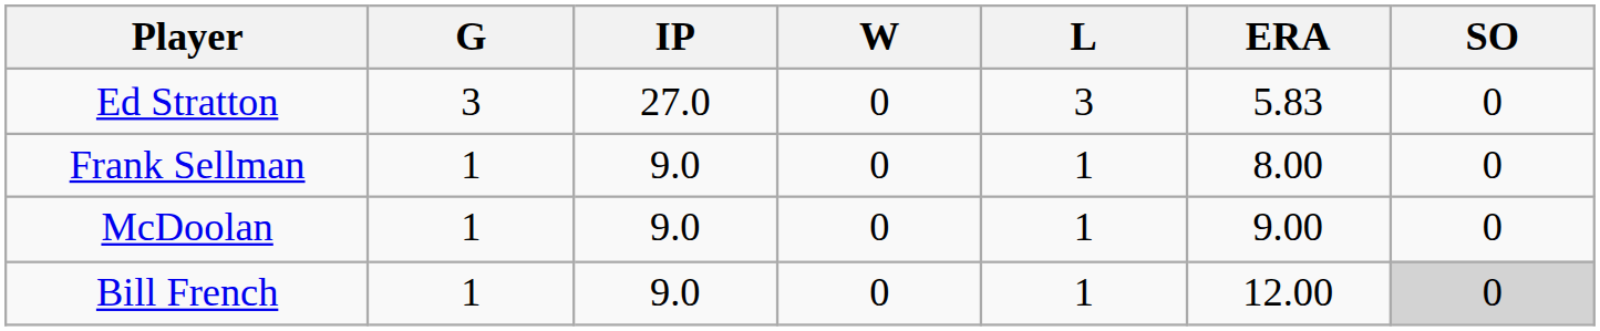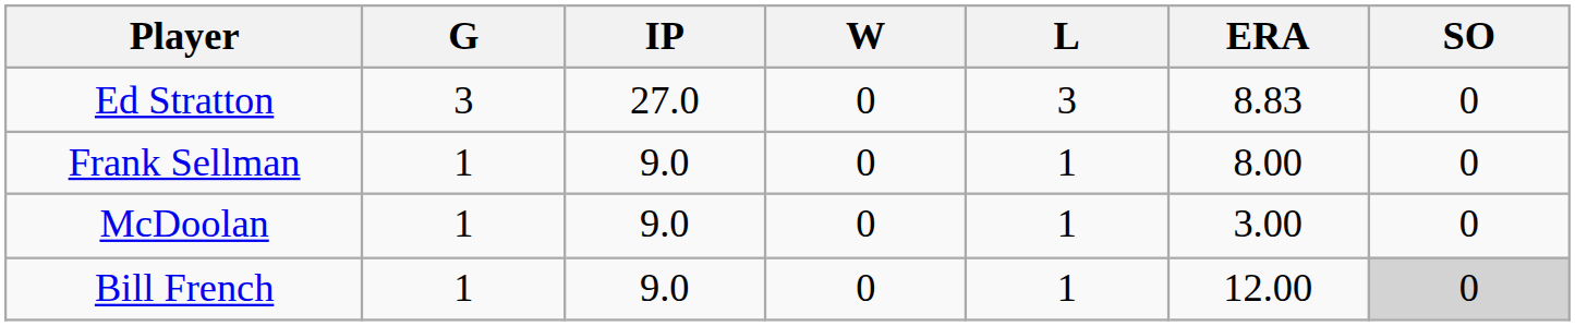 <table class="wikitable sortable">
 <tr>
 <th bgcolor="#DDDDFF" width="16%">Player</th>
 <th bgcolor="#DDDDFF" width="9%">G</th>
 <th bgcolor="#DDDDFF" width="9%">IP</th>
 <th bgcolor="#DDDDFF" width="9%">W</th>
 <th bgcolor="#DDDDFF" width="9%">L</th>
 <th bgcolor="#DDDDFF" width="9%">ERA</th>
 <th bgcolor="#DDDDFF" width="9%">SO</th>
 </tr>
 <tr align=center>
 <td><a href='#'>Ed Stratton</a></td>
 <td>3</td>
 <td>27.0</td>
 <td>0</td>
 <td>3</td>
-<td>5.83</td>
+<td>8.83</td>
 <td>0</td>
 </tr>
 <tr align=center>
 <td><a href='#'>Frank Sellman</a></td>
 <td>1</td>
 <td>9.0</td>
 <td>0</td>
 <td>1</td>
 <td>8.00</td>
 <td>0</td>
 </tr>
 <tr align=center>
 <td><a href='#'>McDoolan</a></td>
 <td>1</td>
 <td>9.0</td>
 <td>0</td>
 <td>1</td>
-<td>9.00</td>
+<td>3.00</td>
 <td>0</td>
 </tr>
 <tr align=center>
 <td><a href='#'>Bill French</a></td>
 <td>1</td>
 <td>9.0</td>
 <td>0</td>
 <td>1</td>
 <td>12.00</td>
 <td style="background: lightgrey;">0</td>
 </tr>
 </table>
